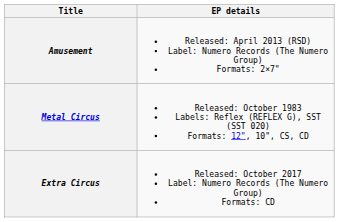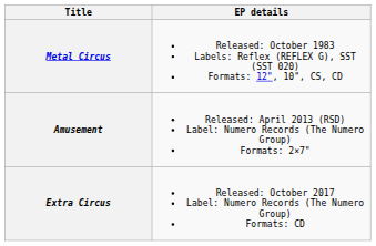 <table class="wikitable plainrowheaders" style="text-align:center;">
 <tr>
 <th scope="col" style="width:16em;">Title</th>
 <th scope="col" style="width:24em;">EP details</th>
 </tr>
 <tr>
+<th scope="row"><em><a href='#'>Metal Circus</a></em></th>
+<td><br><ul><li>Released: October 1983</li><li>Labels: Reflex (REFLEX G), SST (SST 020)</li><li>Formats: <a href='#'>12"</a>, 10", CS, CD</li></ul></td>
+</tr>
+<tr>
 <th scope="row"><em>Amusement</em></th>
 <td><br><ul><li>Released: April 2013 (RSD)</li><li>Label: Numero Records (The Numero Group)</li><li>Formats: 2×7"</li></ul></td>
-</tr>
-<tr>
-<th scope="row"><em><a href='#'>Metal Circus</a></em></th>
-<td><br><ul><li>Released: October 1983</li><li>Labels: Reflex (REFLEX G), SST (SST 020)</li><li>Formats: <a href='#'>12"</a>, 10", CS, CD</li></ul></td>
 </tr>
 <tr>
 <th scope="row"><em>Extra Circus</em></th>
 <td><br><ul><li>Released: October 2017</li><li>Label: Numero Records (The Numero Group)</li><li>Formats: CD</li></ul></td>
 </tr>
 </table>
